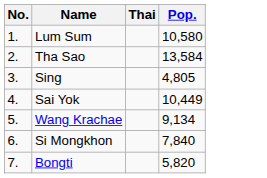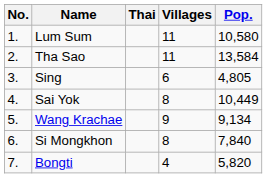 <table class="wikitable sortable">
 <tr>
 <th>No.</th>
 <th>Name</th>
 <th>Thai</th>
+<th>Villages</th>
 <th><a href='#'>Pop.</a></th>
 </tr>
 <tr>
 <td>1.</td>
 <td>Lum Sum</td>
 <td></td>
+<td>11</td>
 <td>10,580</td>
 </tr>
 <tr>
 <td>2.</td>
 <td>Tha Sao</td>
 <td></td>
+<td>11</td>
 <td>13,584</td>
 </tr>
 <tr>
 <td>3.</td>
 <td>Sing</td>
 <td></td>
+<td>6</td>
 <td>4,805</td>
 </tr>
 <tr>
 <td>4.</td>
 <td>Sai Yok</td>
 <td></td>
+<td>8</td>
 <td>10,449</td>
 </tr>
 <tr>
 <td>5.</td>
 <td><a href='#'>Wang Krachae</a></td>
 <td></td>
+<td>9</td>
 <td>9,134</td>
 </tr>
 <tr>
 <td>6.</td>
 <td>Si Mongkhon</td>
 <td></td>
+<td>8</td>
 <td>7,840</td>
 </tr>
 <tr>
 <td>7.</td>
 <td><a href='#'>Bongti</a></td>
 <td></td>
+<td>4</td>
 <td>5,820</td>
 </tr>
 </table>
